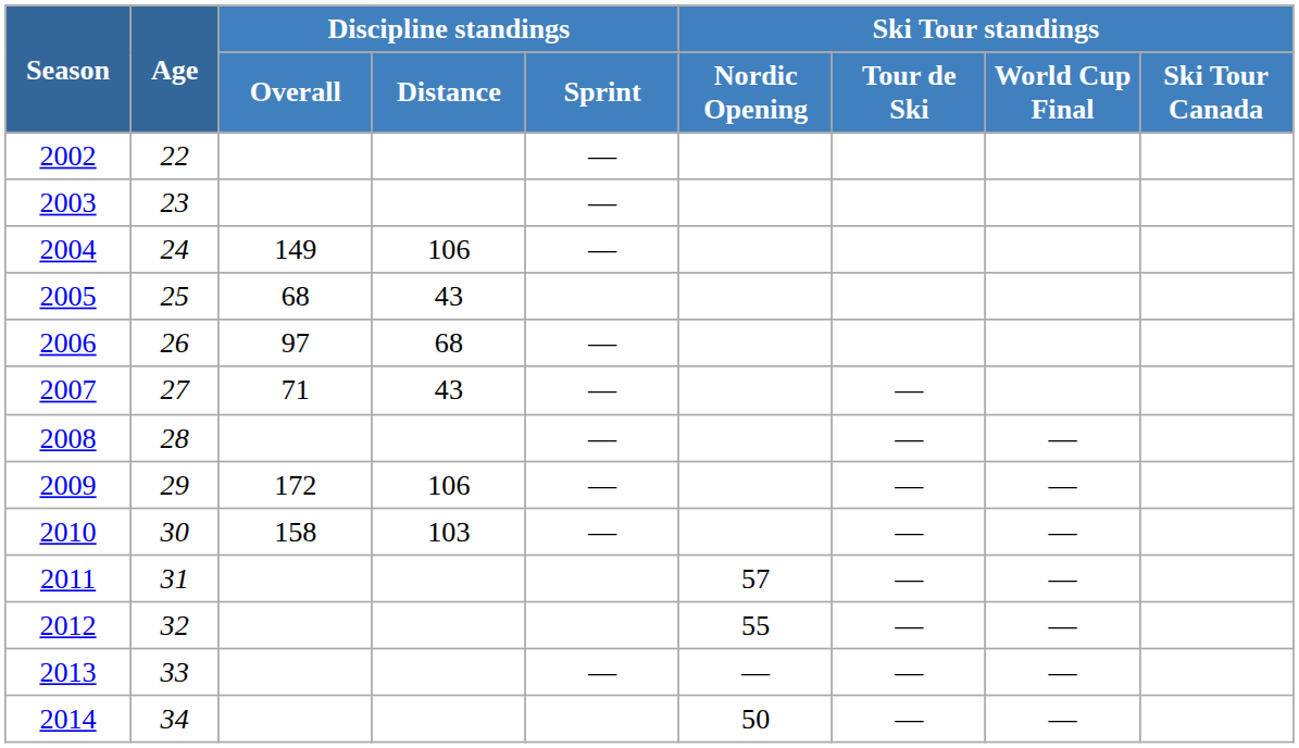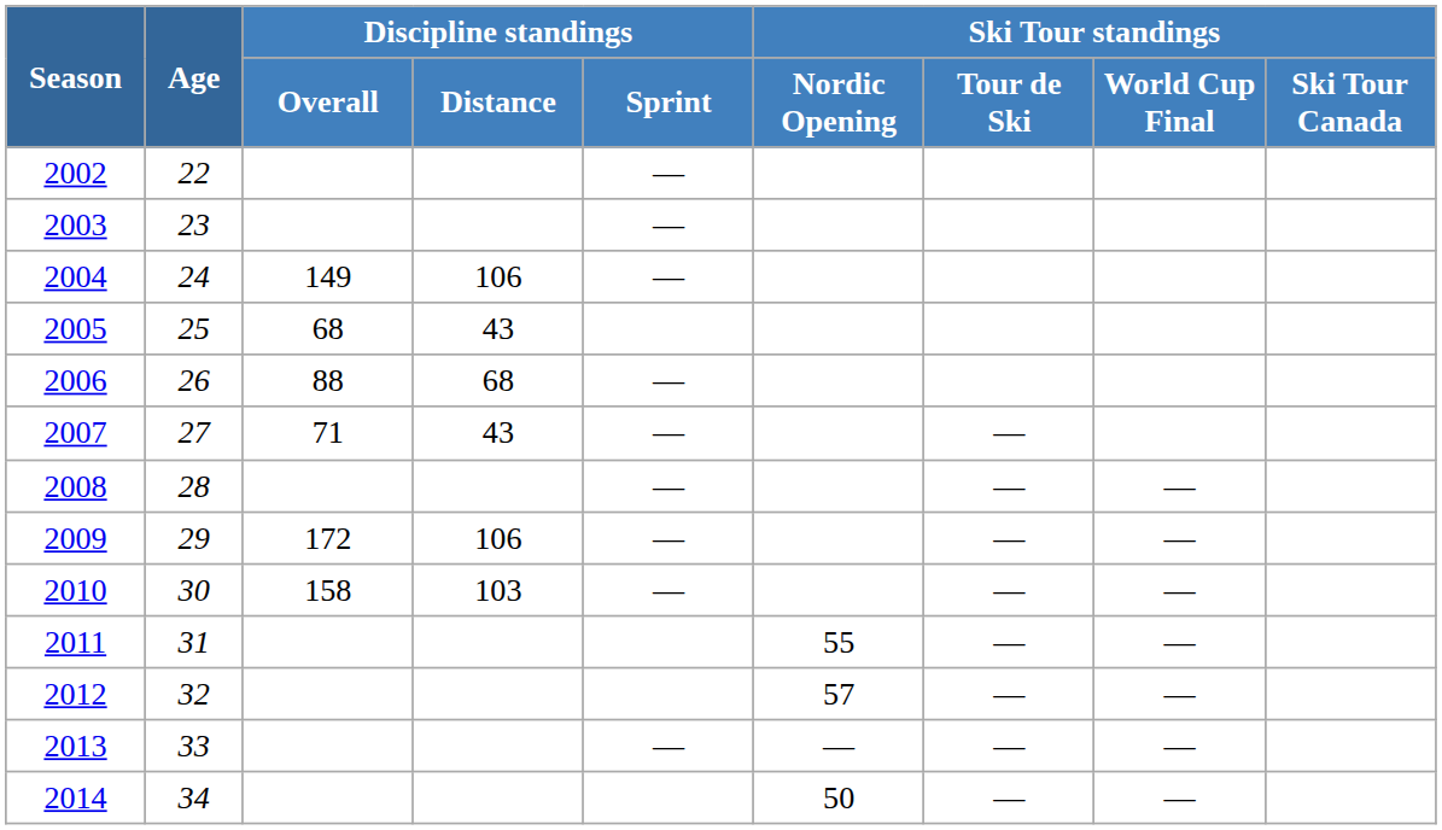 <table class="wikitable" style="font-size:95%; text-align:center; border:grey solid 1px; border-collapse:collapse; background:#ffffff;">
 <tr>
 <th style="background-color:#369; color:white; width:60px;" rowspan="2"> Season </th>
 <th style="background-color:#369; color:white; width:40px;" rowspan="2"> Age </th>
 <th style="background-color:#4180be; color:white;" colspan="3">Discipline standings</th>
 <th style="background-color:#4180be; color:white;" colspan="4">Ski Tour standings</th>
 </tr>
 <tr>
 <th style="background-color:#4180be; color:white; width:75px;">Overall</th>
 <th style="background-color:#4180be; color:white; width:75px;">Distance</th>
 <th style="background-color:#4180be; color:white; width:75px;">Sprint</th>
 <th style="background-color:#4180be; color:white; width:75px;">Nordic<br>Opening</th>
 <th style="background-color:#4180be; color:white; width:75px;">Tour de<br>Ski</th>
 <th style="background-color:#4180be; color:white; width:75px;">World Cup<br>Final</th>
 <th style="background-color:#4180be; color:white; width:75px;">Ski Tour<br>Canada</th>
 </tr>
 <tr>
 <td><a href='#'>2002</a></td>
 <td><em>22</em></td>
 <td></td>
 <td></td>
 <td>—</td>
 <td></td>
 <td></td>
 <td></td>
 <td></td>
 </tr>
 <tr>
 <td><a href='#'>2003</a></td>
 <td><em>23</em></td>
 <td></td>
 <td></td>
 <td>—</td>
 <td></td>
 <td></td>
 <td></td>
 <td></td>
 </tr>
 <tr>
 <td><a href='#'>2004</a></td>
 <td><em>24</em></td>
 <td>149</td>
 <td>106</td>
 <td>—</td>
 <td></td>
 <td></td>
 <td></td>
 <td></td>
 </tr>
 <tr>
 <td><a href='#'>2005</a></td>
 <td><em>25</em></td>
 <td>68</td>
 <td>43</td>
 <td></td>
 <td></td>
 <td></td>
 <td></td>
 <td></td>
 </tr>
 <tr>
 <td><a href='#'>2006</a></td>
 <td><em>26</em></td>
-<td>97</td>
+<td>88</td>
 <td>68</td>
 <td>—</td>
 <td></td>
 <td></td>
 <td></td>
 <td></td>
 </tr>
 <tr>
 <td><a href='#'>2007</a></td>
 <td><em>27</em></td>
 <td>71</td>
 <td>43</td>
 <td>—</td>
 <td></td>
 <td>—</td>
 <td></td>
 <td></td>
 </tr>
 <tr>
 <td><a href='#'>2008</a></td>
 <td><em>28</em></td>
 <td></td>
 <td></td>
 <td>—</td>
 <td></td>
 <td>—</td>
 <td>—</td>
 <td></td>
 </tr>
 <tr>
 <td><a href='#'>2009</a></td>
 <td><em>29</em></td>
 <td>172</td>
 <td>106</td>
 <td>—</td>
 <td></td>
 <td>—</td>
 <td>—</td>
 <td></td>
 </tr>
 <tr>
 <td><a href='#'>2010</a></td>
 <td><em>30</em></td>
 <td>158</td>
 <td>103</td>
 <td>—</td>
 <td></td>
 <td>—</td>
 <td>—</td>
 <td></td>
 </tr>
 <tr>
 <td><a href='#'>2011</a></td>
 <td><em>31</em></td>
 <td></td>
 <td></td>
 <td></td>
-<td>57</td>
+<td>55</td>
 <td>—</td>
 <td>—</td>
 <td></td>
 </tr>
 <tr>
 <td><a href='#'>2012</a></td>
 <td><em>32</em></td>
 <td></td>
 <td></td>
 <td></td>
-<td>55</td>
+<td>57</td>
 <td>—</td>
 <td>—</td>
 <td></td>
 </tr>
 <tr>
 <td><a href='#'>2013</a></td>
 <td><em>33</em></td>
 <td></td>
 <td></td>
 <td>—</td>
 <td>—</td>
 <td>—</td>
 <td>—</td>
 <td></td>
 </tr>
 <tr>
 <td><a href='#'>2014</a></td>
 <td><em>34</em></td>
 <td></td>
 <td></td>
 <td></td>
 <td>50</td>
 <td>—</td>
 <td>—</td>
 <td></td>
 </tr>
 </table>
